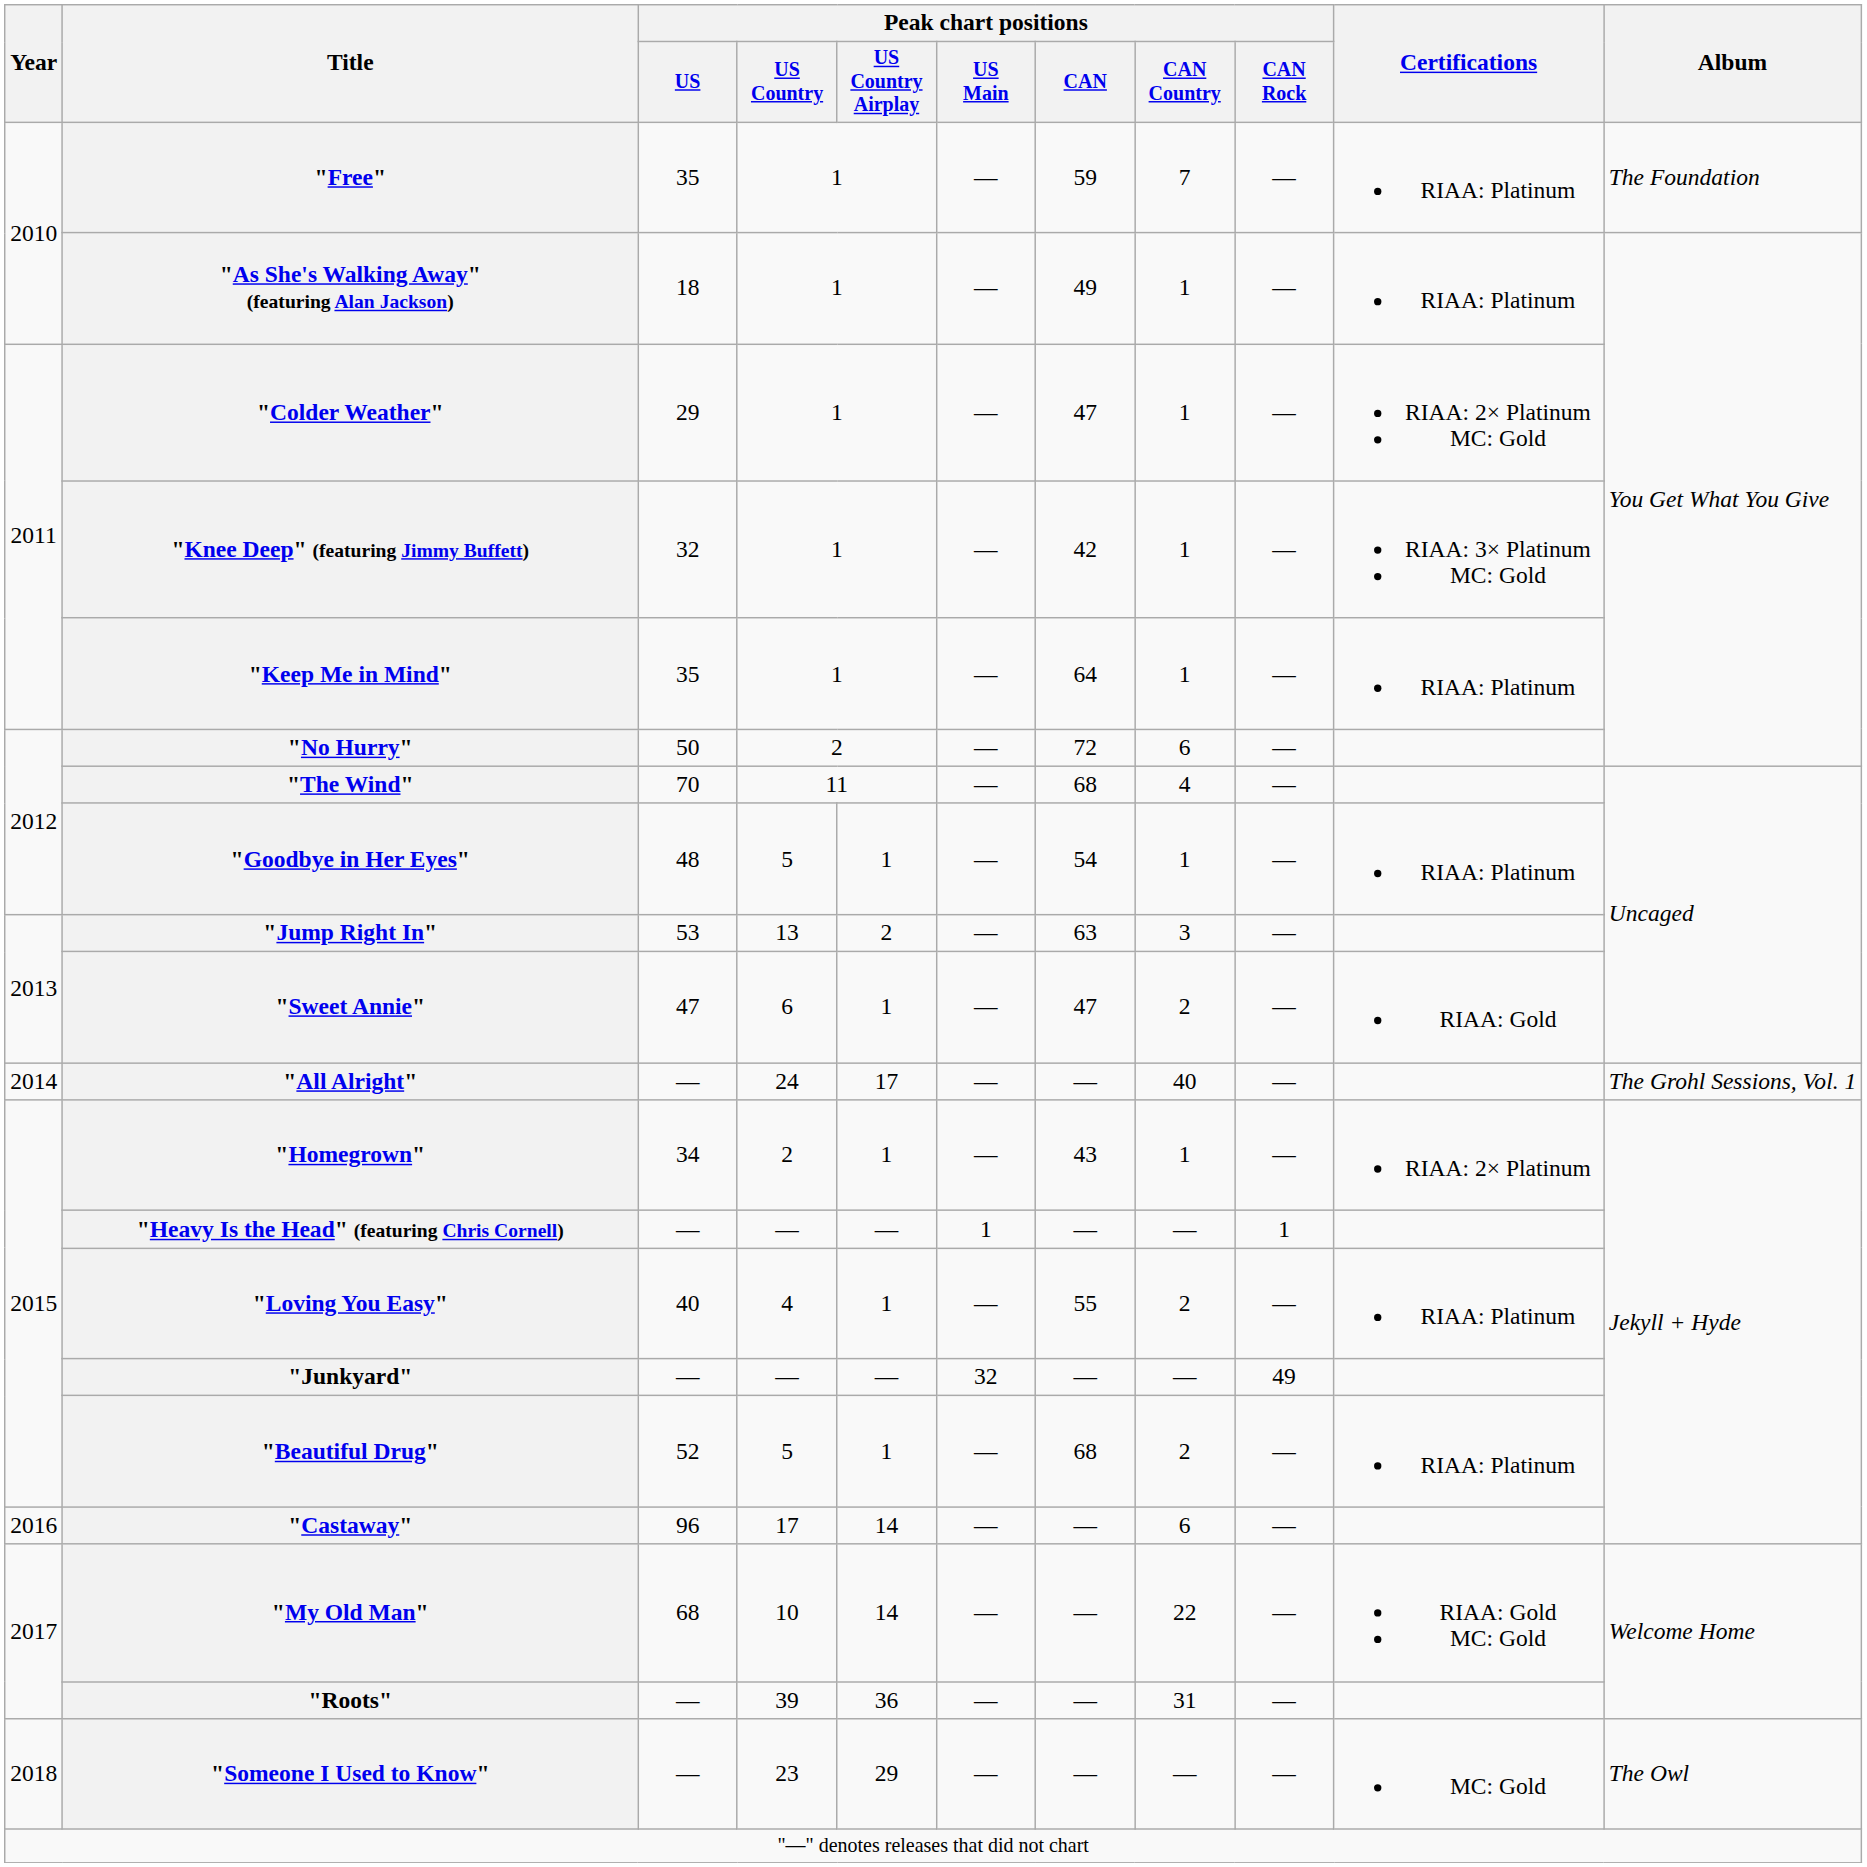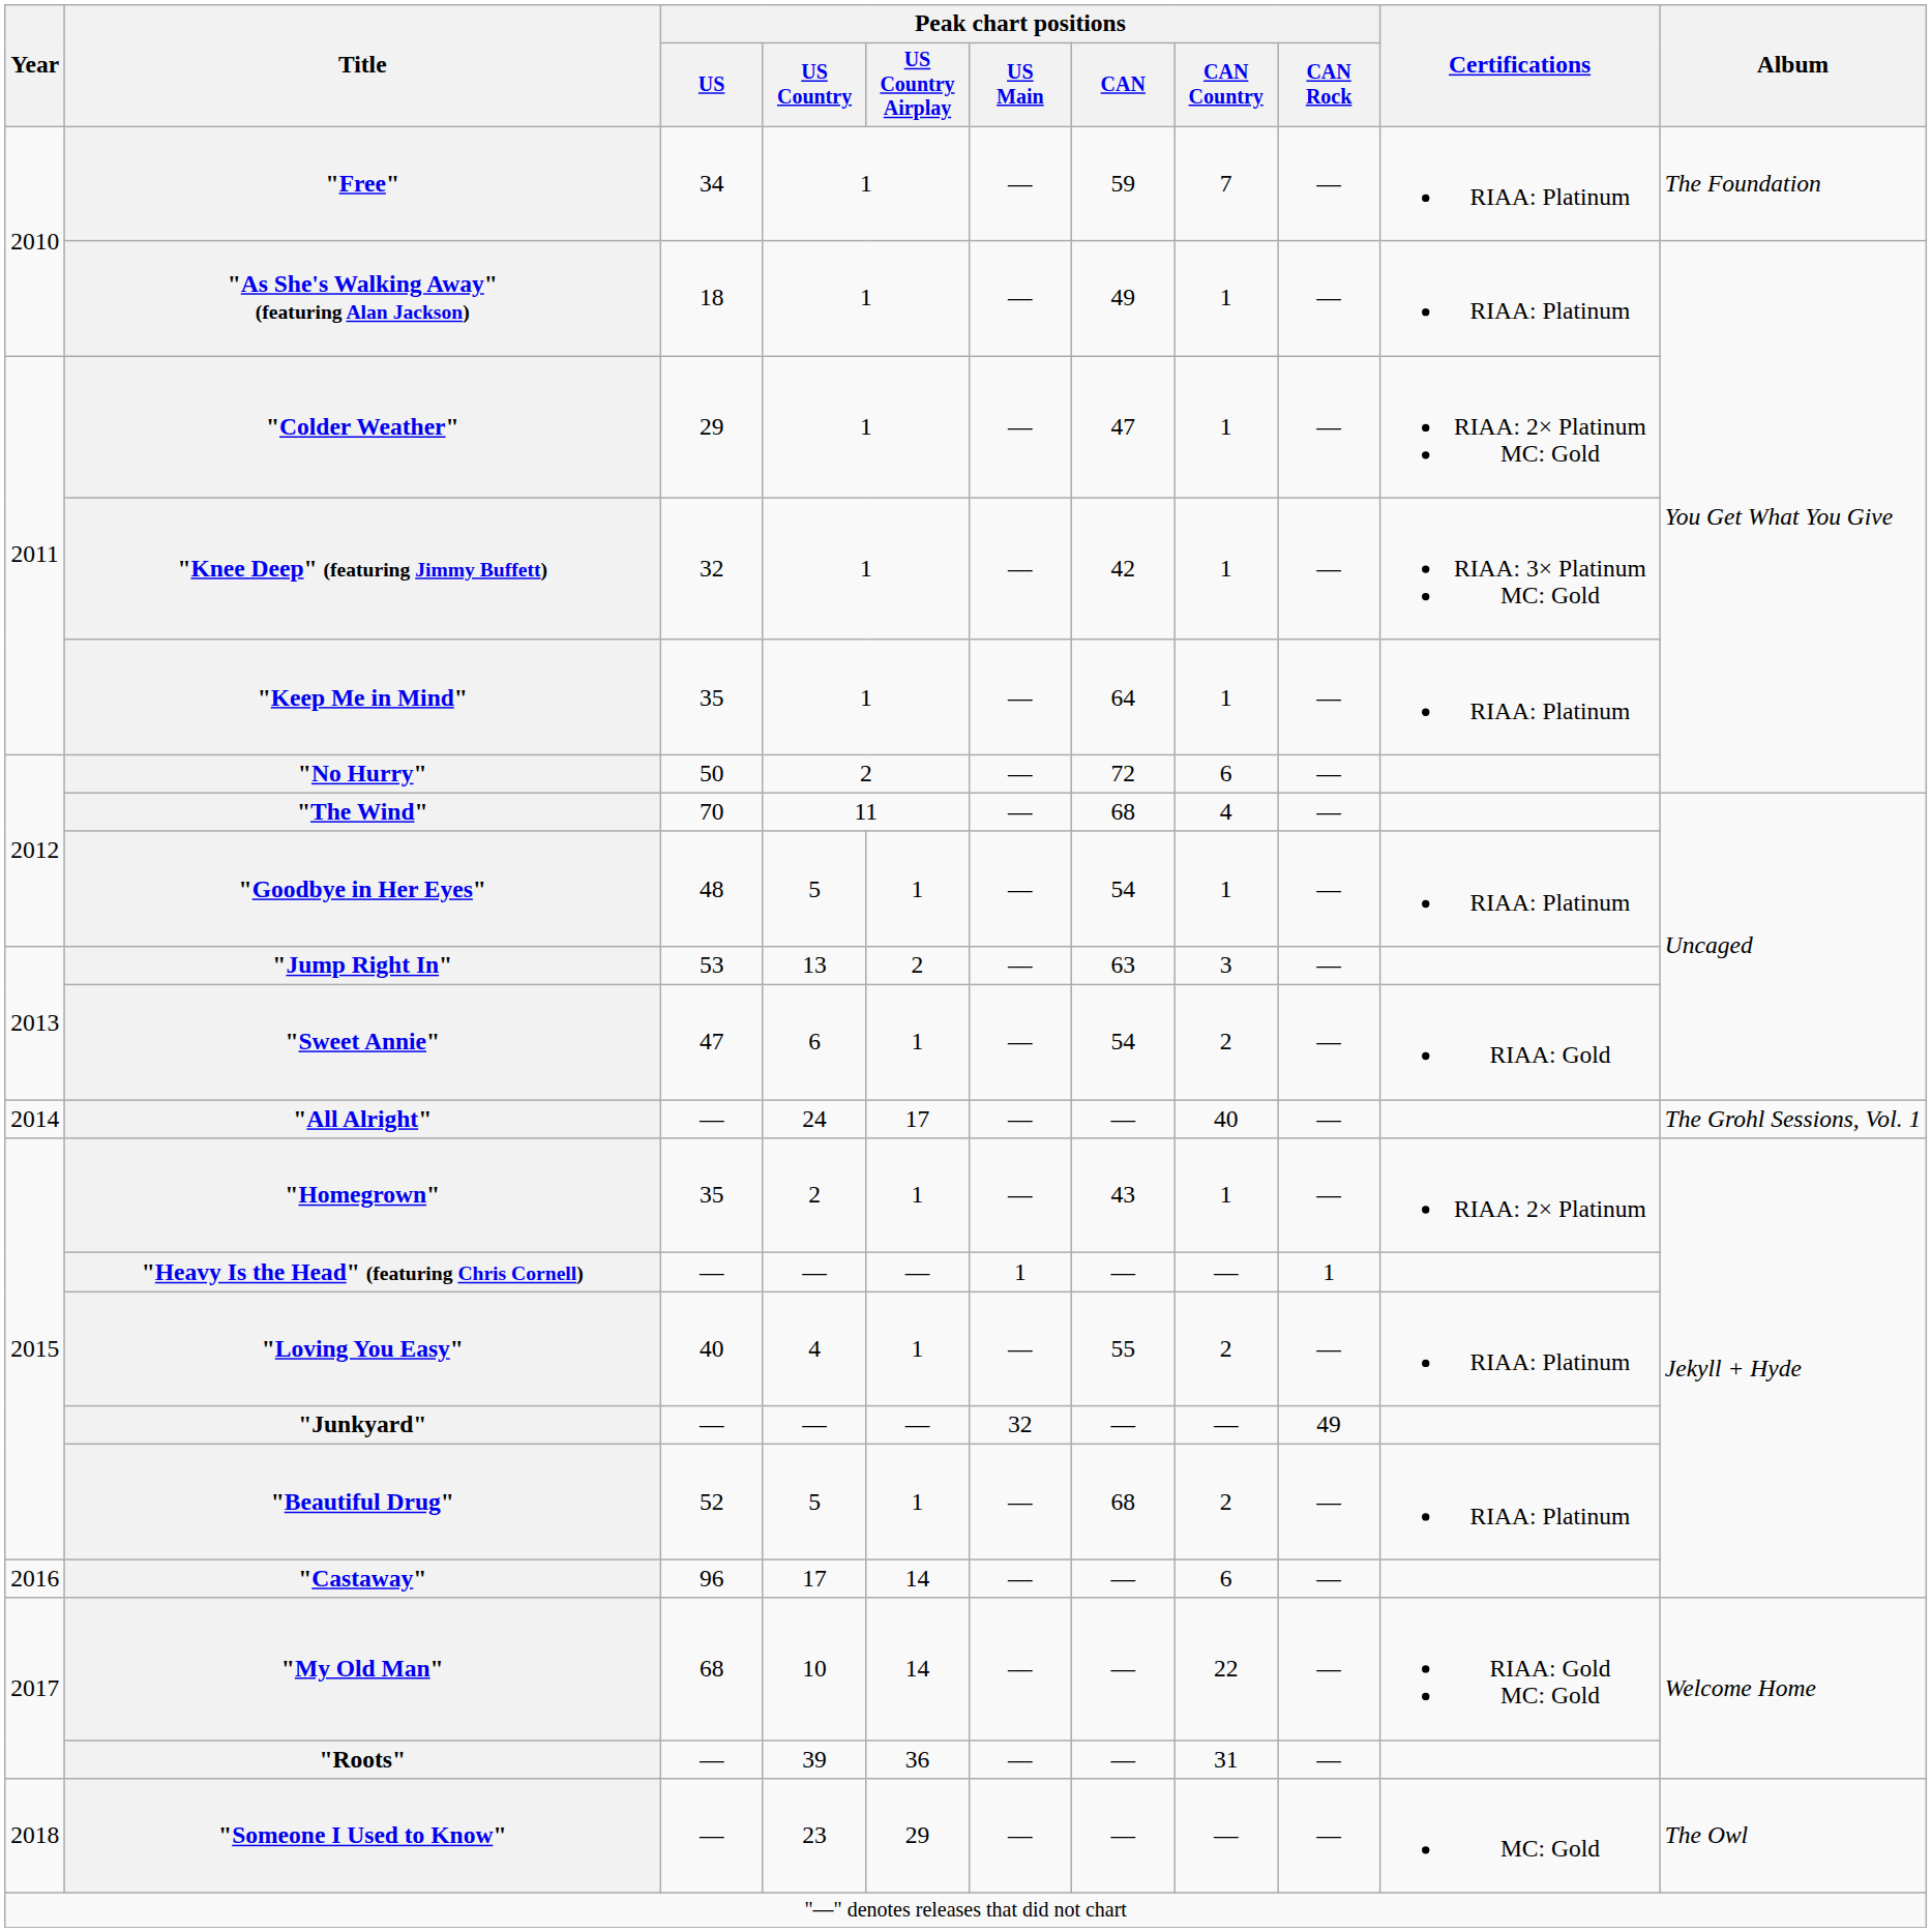 <table class="wikitable plainrowheaders" style="text-align:center;">
 <tr>
 <th scope="col" rowspan="2">Year</th>
 <th scope="col" rowspan="2" style="width:24em;">Title</th>
 <th scope="col" colspan="7">Peak chart positions</th>
 <th scope="col" rowspan="2" style="width:11em;"><a href='#'>Certifications</a></th>
 <th scope="col" rowspan="2">Album</th>
 </tr>
 <tr>
 <th scope="col" style="width:4.5em;font-size:85%;"><a href='#'>US</a><br></th>
 <th scope="col" style="width:4.5em;font-size:85%;"><a href='#'>US Country</a><br></th>
 <th scope="col" style="width:4.5em;font-size:85%;"><a href='#'>US Country Airplay</a><br></th>
 <th scope="col" style="width:4.5em;font-size:85%;"><a href='#'>US<br>Main</a><br></th>
 <th scope="col" style="width:4.5em;font-size:85%;"><a href='#'>CAN</a><br></th>
 <th scope="col" style="width:4.5em;font-size:85%;"><a href='#'>CAN Country</a><br></th>
 <th scope="col" style="width:4.5em;font-size:85%;"><a href='#'>CAN Rock</a><br></th>
 </tr>
 <tr>
 <td rowspan="2">2010</td>
 <th scope="row">"<a href='#'>Free</a>"</th>
-<td>35</td>
+<td>34</td>
 <td colspan="2">1</td>
 <td>—</td>
 <td>59</td>
 <td>7</td>
 <td>—</td>
 <td><br><ul><li>RIAA: Platinum</li></ul></td>
 <td style="text-align:left;"><em>The Foundation</em></td>
 </tr>
 <tr>
 <th scope="row">"<a href='#'>As She's Walking Away</a>"<br><small>(featuring <a href='#'>Alan Jackson</a>)</small></th>
 <td>18</td>
 <td colspan="2">1</td>
 <td>—</td>
 <td>49</td>
 <td>1</td>
 <td>—</td>
 <td><br><ul><li>RIAA: Platinum</li></ul></td>
 <td style="text-align:left;" rowspan="5"><em>You Get What You Give</em></td>
 </tr>
 <tr>
 <td rowspan="3">2011</td>
 <th scope="row">"<a href='#'>Colder Weather</a>"</th>
 <td>29</td>
 <td colspan="2">1</td>
 <td>—</td>
 <td>47</td>
 <td>1</td>
 <td>—</td>
 <td><br><ul><li>RIAA: 2× Platinum</li><li>MC: Gold</li></ul></td>
 </tr>
 <tr>
 <th scope="row">"<a href='#'>Knee Deep</a>" <small>(featuring <a href='#'>Jimmy Buffett</a>)</small></th>
 <td>32</td>
 <td colspan="2">1</td>
 <td>—</td>
 <td>42</td>
 <td>1</td>
 <td>—</td>
 <td><br><ul><li>RIAA: 3× Platinum</li><li>MC: Gold</li></ul></td>
 </tr>
 <tr>
 <th scope="row">"<a href='#'>Keep Me in Mind</a>"</th>
 <td>35</td>
 <td colspan="2">1</td>
 <td>—</td>
 <td>64</td>
 <td>1</td>
 <td>—</td>
 <td><br><ul><li>RIAA: Platinum</li></ul></td>
 </tr>
 <tr>
 <td rowspan="3">2012</td>
 <th scope="row">"<a href='#'>No Hurry</a>"</th>
 <td>50</td>
 <td colspan="2">2</td>
 <td>—</td>
 <td>72</td>
 <td>6</td>
 <td>—</td>
 <td></td>
 </tr>
 <tr>
 <th scope="row">"<a href='#'>The Wind</a>"</th>
 <td>70</td>
 <td colspan="2">11</td>
 <td>—</td>
 <td>68</td>
 <td>4</td>
 <td>—</td>
 <td></td>
 <td style="text-align:left;" rowspan="4"><em>Uncaged</em></td>
 </tr>
 <tr>
 <th scope="row">"<a href='#'>Goodbye in Her Eyes</a>"</th>
 <td>48</td>
 <td>5</td>
 <td>1</td>
 <td>—</td>
 <td>54</td>
 <td>1</td>
 <td>—</td>
 <td><br><ul><li>RIAA: Platinum</li></ul></td>
 </tr>
 <tr>
 <td rowspan="2">2013</td>
 <th scope="row">"<a href='#'>Jump Right In</a>"</th>
 <td>53</td>
 <td>13</td>
 <td>2</td>
 <td>—</td>
 <td>63</td>
 <td>3</td>
 <td>—</td>
 <td></td>
 </tr>
 <tr>
 <th scope="row">"<a href='#'>Sweet Annie</a>"</th>
 <td>47</td>
 <td>6</td>
 <td>1</td>
 <td>—</td>
-<td>47</td>
+<td>54</td>
 <td>2</td>
 <td>—</td>
 <td><br><ul><li>RIAA: Gold</li></ul></td>
 </tr>
 <tr>
 <td>2014</td>
 <th scope="row">"<a href='#'>All Alright</a>"</th>
 <td>—</td>
 <td>24</td>
 <td>17</td>
 <td>—</td>
 <td>—</td>
 <td>40</td>
 <td>—</td>
 <td></td>
 <td style="text-align:left;"><em>The Grohl Sessions, Vol. 1</em></td>
 </tr>
 <tr>
 <td rowspan="5">2015</td>
 <th scope="row">"<a href='#'>Homegrown</a>"</th>
-<td>34</td>
+<td>35</td>
 <td>2</td>
 <td>1</td>
 <td>—</td>
 <td>43</td>
 <td>1</td>
 <td>—</td>
 <td><br><ul><li>RIAA: 2× Platinum</li></ul></td>
 <td style="text-align:left;" rowspan="6"><em>Jekyll + Hyde</em></td>
 </tr>
 <tr>
 <th scope="row">"<a href='#'>Heavy Is the Head</a>" <small>(featuring <a href='#'>Chris Cornell</a>)</small></th>
 <td>—</td>
 <td>—</td>
 <td>—</td>
 <td>1</td>
 <td>—</td>
 <td>—</td>
 <td>1</td>
 <td></td>
 </tr>
 <tr>
 <th scope="row">"<a href='#'>Loving You Easy</a>"</th>
 <td>40</td>
 <td>4</td>
 <td>1</td>
 <td>—</td>
 <td>55</td>
 <td>2</td>
 <td>—</td>
 <td><br><ul><li>RIAA: Platinum</li></ul></td>
 </tr>
 <tr>
 <th scope="row">"Junkyard"</th>
 <td>—</td>
 <td>—</td>
 <td>—</td>
 <td>32</td>
 <td>—</td>
 <td>—</td>
 <td>49</td>
 <td></td>
 </tr>
 <tr>
 <th scope="row">"<a href='#'>Beautiful Drug</a>"</th>
 <td>52</td>
 <td>5</td>
 <td>1</td>
 <td>—</td>
 <td>68</td>
 <td>2</td>
 <td>—</td>
 <td><br><ul><li>RIAA: Platinum</li></ul></td>
 </tr>
 <tr>
 <td>2016</td>
 <th scope="row">"<a href='#'>Castaway</a>"</th>
 <td>96</td>
 <td>17</td>
 <td>14</td>
 <td>—</td>
 <td>—</td>
 <td>6</td>
 <td>—</td>
 <td></td>
 </tr>
 <tr>
 <td rowspan="2">2017</td>
 <th scope="row">"<a href='#'>My Old Man</a>"</th>
 <td>68</td>
 <td>10</td>
 <td>14</td>
 <td>—</td>
 <td>—</td>
 <td>22</td>
 <td>—</td>
 <td><br><ul><li>RIAA: Gold</li><li>MC: Gold</li></ul></td>
 <td style="text-align:left;" rowspan="2"><em>Welcome Home</em></td>
 </tr>
 <tr>
 <th scope="row">"Roots"</th>
 <td>—</td>
 <td>39</td>
 <td>36</td>
 <td>—</td>
 <td>—</td>
 <td>31</td>
 <td>—</td>
 <td></td>
 </tr>
 <tr>
 <td>2018</td>
 <th scope="row">"<a href='#'>Someone I Used to Know</a>"</th>
 <td>—</td>
 <td>23</td>
 <td>29</td>
 <td>—</td>
 <td>—</td>
 <td>—</td>
 <td>—</td>
 <td><br><ul><li>MC: Gold</li></ul></td>
 <td style="text-align:left;"><em>The Owl</em></td>
 </tr>
 <tr>
 <td colspan="14" style="font-size:85%">"—" denotes releases that did not chart</td>
 </tr>
 </table>
